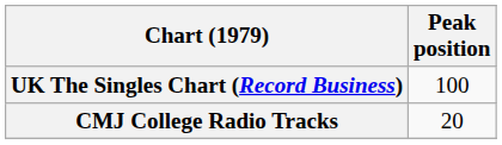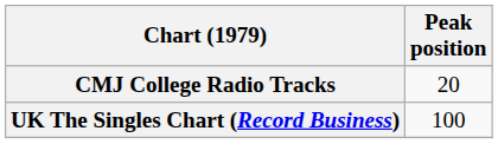 <table class="wikitable plainrowheaders" style="text-align:center">
 <tr>
 <th>Chart (1979)</th>
 <th>Peak<br>position</th>
 </tr>
 <tr>
+<th scope="row">CMJ College Radio Tracks</th>
+<td align="center">20</td>
+</tr>
+<tr>
 <th scope="row">UK The Singles Chart (<em><a href='#'>Record Business</a></em>)</th>
 <td style="text-align:center;">100</td>
 </tr>
 <tr>
-<th scope="row">CMJ College Radio Tracks</th>
-<td align="center">20</td>
-</tr>
-<tr>
 </tr>
 </table>
